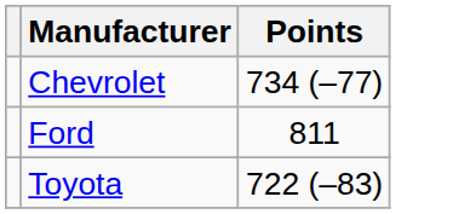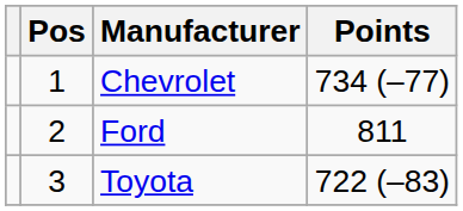 <table class="wikitable" style="font-size: 95%;">
 <tr>
 <th></th>
+<th>Pos</th>
 <th>Manufacturer</th>
 <th>Points</th>
 </tr>
 <tr>
 <td align="left"></td>
+<td style="text-align:center;">1</td>
 <td><a href='#'>Chevrolet</a></td>
 <td style="text-align:center;">734 (–77)</td>
 </tr>
 <tr>
 <td align="left"></td>
+<td style="text-align:center;">2</td>
 <td><a href='#'>Ford</a></td>
 <td style="text-align:center;">811</td>
 </tr>
 <tr>
 <td align="left"></td>
+<td style="text-align:center;">3</td>
 <td><a href='#'>Toyota</a></td>
 <td style="text-align:center;">722 (–83)</td>
 </tr>
 </table>
